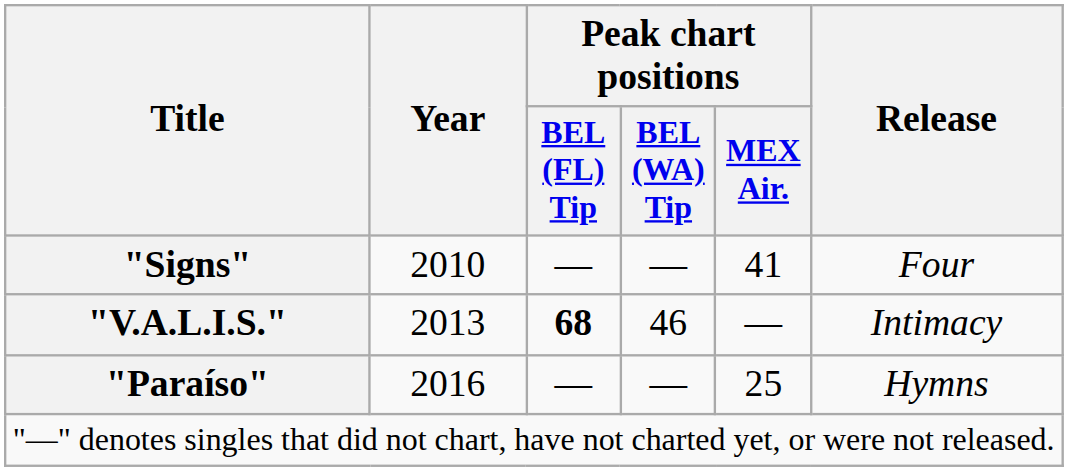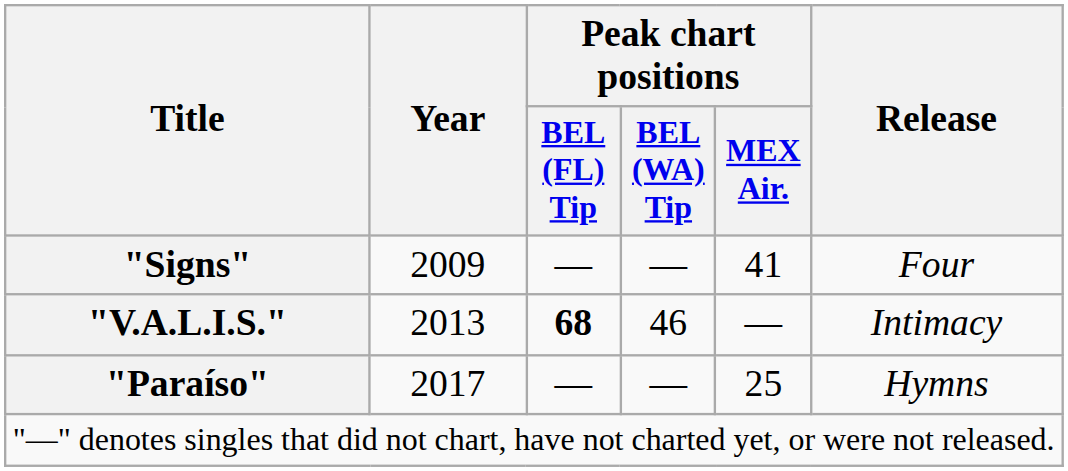 <table class="wikitable plainrowheaders" style="text-align:center;">
 <tr>
 <th rowspan="2">Title</th>
 <th rowspan="2">Year</th>
 <th colspan="3">Peak chart positions</th>
 <th rowspan="2">Release</th>
 </tr>
 <tr>
 <th style="width:2.5em;font-size:85%;"><a href='#'>BEL<br>(FL)<br>Tip</a><br></th>
 <th style="width:2.5em;font-size:85%;"><a href='#'>BEL<br>(WA)<br>Tip</a><br></th>
 <th style="width:2.5em;font-size:85%;"><a href='#'>MEX<br> Air.</a><br></th>
 </tr>
 <tr>
 <th scope="row">"Signs"</th>
-<td>2010</td>
+<td>2009</td>
 <td align="center">—</td>
 <td align="center">—</td>
 <td align="center">41</td>
 <td align="center"><em>Four</em></td>
 </tr>
 <tr>
 <th scope="row">"V.A.L.I.S."</th>
 <td>2013</td>
 <td align="center"><strong>68</strong></td>
 <td align="center">46</td>
 <td align="center">—</td>
 <td><em>Intimacy</em></td>
 </tr>
 <tr>
 <th scope="row">"Paraíso"</th>
-<td>2016</td>
+<td>2017</td>
 <td align="center">—</td>
 <td align="center">—</td>
 <td align="center">25</td>
 <td align="center"><em>Hymns</em></td>
 </tr>
 <tr>
 <td align="center" colspan="7" style="font-size: 85%">"—" denotes singles that did not chart, have not charted yet, or were not released.</td>
 </tr>
 </table>
